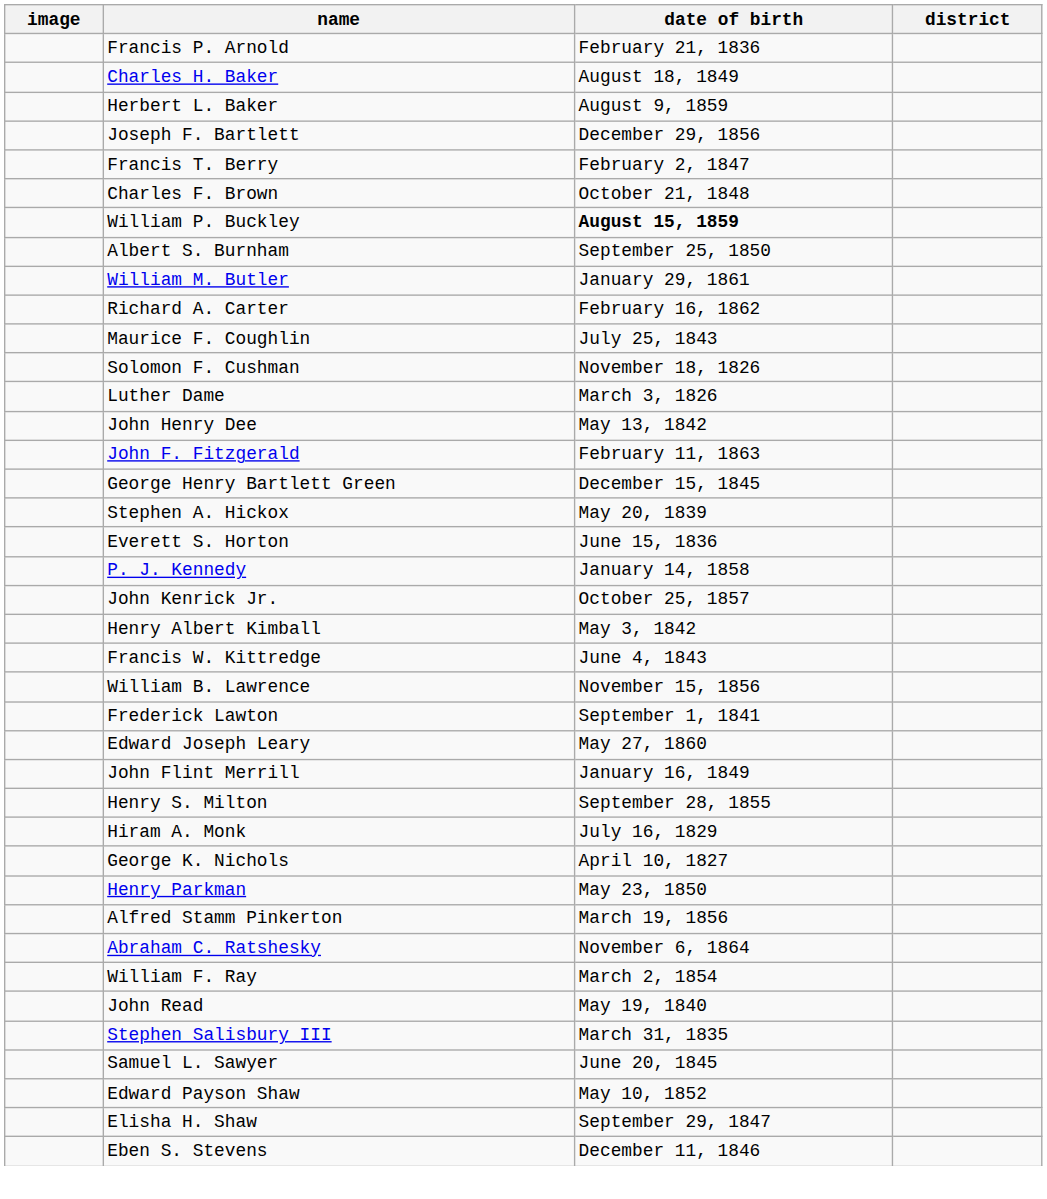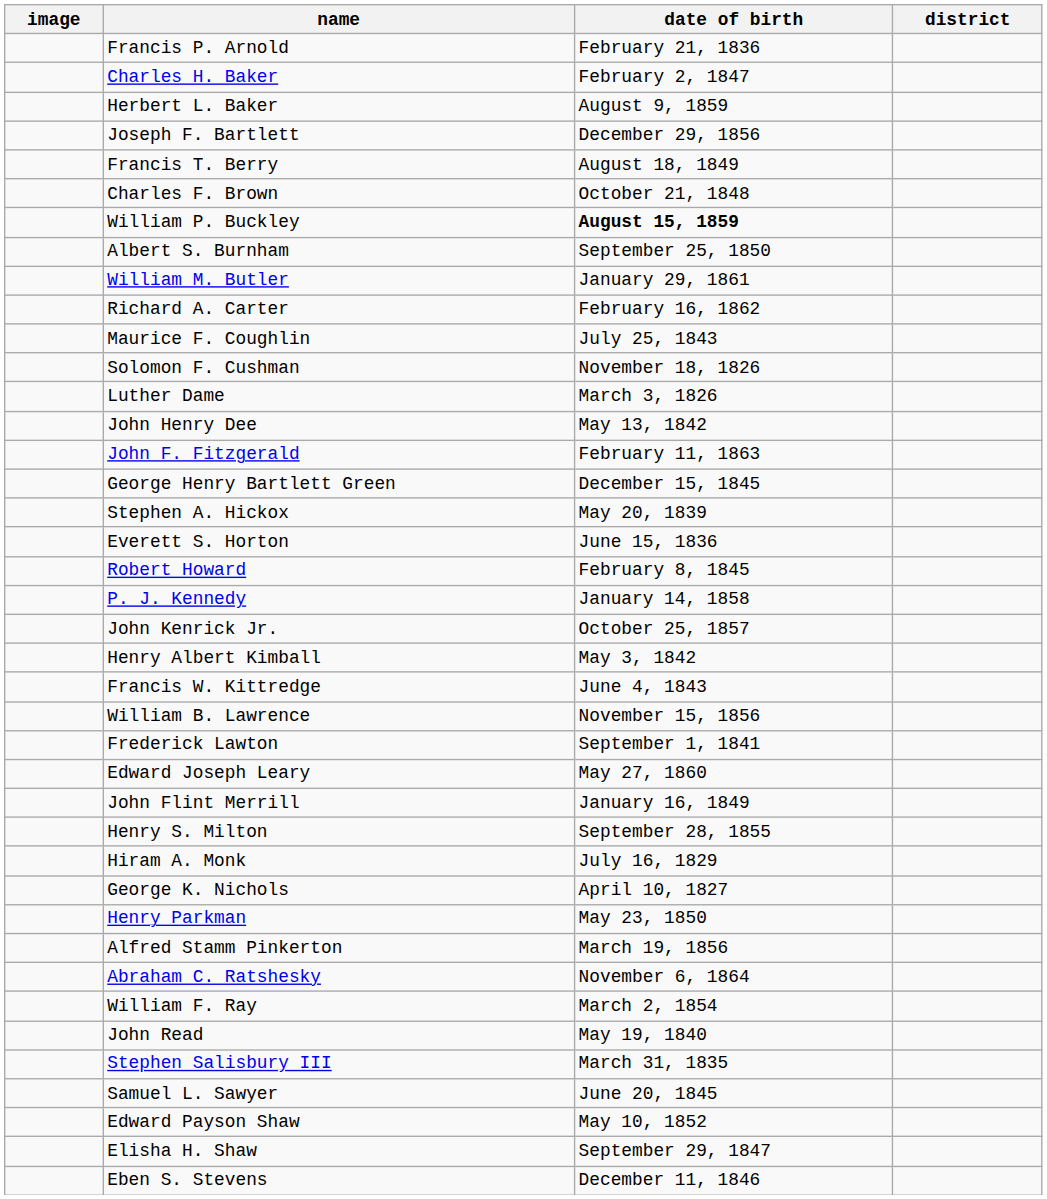 <table class='wikitable sortable' style="width:60%">
 <tr>
 <th>image</th>
 <th>name </th>
 <th data-sort-type=date>date of birth </th>
 <th>district</th>
 </tr>
 <tr>
 <td></td>
 <td>Francis P. Arnold</td>
 <td>February 21, 1836</td>
 <td></td>
 </tr>
 <tr>
 <td></td>
 <td><a href='#'>Charles H. Baker</a></td>
-<td>August 18, 1849</td>
+<td>February 2, 1847</td>
 <td></td>
 </tr>
 <tr>
 <td></td>
 <td>Herbert L. Baker</td>
 <td>August 9, 1859</td>
 <td></td>
 </tr>
 <tr>
 <td></td>
 <td>Joseph F. Bartlett</td>
 <td>December 29, 1856</td>
 <td></td>
 </tr>
 <tr>
 <td></td>
 <td>Francis T. Berry</td>
-<td>February 2, 1847</td>
+<td>August 18, 1849</td>
 <td></td>
 </tr>
 <tr>
 <td></td>
 <td>Charles F. Brown</td>
 <td>October 21, 1848</td>
 <td></td>
 </tr>
 <tr>
 <td></td>
 <td>William P. Buckley</td>
 <td><strong>August 15, 1859</strong></td>
 <td></td>
 </tr>
 <tr>
 <td></td>
 <td>Albert S. Burnham</td>
 <td>September 25, 1850</td>
 <td></td>
 </tr>
 <tr>
 <td></td>
 <td><a href='#'>William M. Butler</a></td>
 <td>January 29, 1861</td>
 <td></td>
 </tr>
 <tr>
 <td></td>
 <td>Richard A. Carter</td>
 <td>February 16, 1862</td>
 <td></td>
 </tr>
 <tr>
 <td></td>
 <td>Maurice F. Coughlin</td>
 <td>July 25, 1843</td>
 <td></td>
 </tr>
 <tr>
 <td></td>
 <td>Solomon F. Cushman</td>
 <td>November 18, 1826</td>
 <td></td>
 </tr>
 <tr>
 <td></td>
 <td>Luther Dame</td>
 <td>March 3, 1826</td>
 <td></td>
 </tr>
 <tr>
 <td></td>
 <td>John Henry Dee</td>
 <td>May 13, 1842</td>
 <td></td>
 </tr>
 <tr>
 <td></td>
 <td><a href='#'>John F. Fitzgerald</a></td>
 <td>February 11, 1863</td>
 <td></td>
 </tr>
 <tr>
 <td></td>
 <td>George Henry Bartlett Green</td>
 <td>December 15, 1845</td>
 <td></td>
 </tr>
 <tr>
 <td></td>
 <td>Stephen A. Hickox</td>
 <td>May 20, 1839</td>
 <td></td>
 </tr>
 <tr>
 <td></td>
 <td>Everett S. Horton</td>
 <td>June 15, 1836</td>
+<td></td>
+</tr>
+<tr>
+<td></td>
+<td><a href='#'>Robert Howard</a></td>
+<td>February 8, 1845</td>
 <td></td>
 </tr>
 <tr>
 <td></td>
 <td><a href='#'>P. J. Kennedy</a></td>
 <td>January 14, 1858</td>
 <td></td>
 </tr>
 <tr>
 <td></td>
 <td>John Kenrick Jr.</td>
 <td>October 25, 1857</td>
 <td></td>
 </tr>
 <tr>
 <td></td>
 <td>Henry Albert Kimball</td>
 <td>May 3, 1842</td>
 <td></td>
 </tr>
 <tr>
 <td></td>
 <td>Francis W. Kittredge</td>
 <td>June 4, 1843</td>
 <td></td>
 </tr>
 <tr>
 <td></td>
 <td>William B. Lawrence</td>
 <td>November 15, 1856</td>
 <td></td>
 </tr>
 <tr>
 <td></td>
 <td>Frederick Lawton</td>
 <td>September 1, 1841</td>
 <td></td>
 </tr>
 <tr>
 <td></td>
 <td>Edward Joseph Leary</td>
 <td>May 27, 1860</td>
 <td></td>
 </tr>
 <tr>
 <td></td>
 <td>John Flint Merrill</td>
 <td>January 16, 1849</td>
 <td></td>
 </tr>
 <tr>
 <td></td>
 <td>Henry S. Milton</td>
 <td>September 28, 1855</td>
 <td></td>
 </tr>
 <tr>
 <td></td>
 <td>Hiram A. Monk</td>
 <td>July 16, 1829</td>
 <td></td>
 </tr>
 <tr>
 <td></td>
 <td>George K. Nichols</td>
 <td>April 10, 1827</td>
 <td></td>
 </tr>
 <tr>
 <td></td>
 <td><a href='#'>Henry Parkman</a></td>
 <td>May 23, 1850</td>
 <td></td>
 </tr>
 <tr>
 <td></td>
 <td>Alfred Stamm Pinkerton</td>
 <td>March 19, 1856</td>
 <td></td>
 </tr>
 <tr>
 <td></td>
 <td><a href='#'>Abraham C. Ratshesky</a></td>
 <td>November 6, 1864</td>
 <td></td>
 </tr>
 <tr>
 <td></td>
 <td>William F. Ray</td>
 <td>March 2, 1854</td>
 <td></td>
 </tr>
 <tr>
 <td></td>
 <td>John Read</td>
 <td>May 19, 1840</td>
 <td></td>
 </tr>
 <tr>
 <td></td>
 <td><a href='#'>Stephen Salisbury III</a></td>
 <td>March 31, 1835</td>
 <td></td>
 </tr>
 <tr>
 <td></td>
 <td>Samuel L. Sawyer</td>
 <td>June 20, 1845</td>
 <td></td>
 </tr>
 <tr>
 <td></td>
 <td>Edward Payson Shaw</td>
 <td>May 10, 1852</td>
 <td></td>
 </tr>
 <tr>
 <td></td>
 <td>Elisha H. Shaw</td>
 <td>September 29, 1847</td>
 <td></td>
 </tr>
 <tr>
 <td></td>
 <td>Eben S. Stevens</td>
 <td>December 11, 1846</td>
 <td></td>
 </tr>
 </table>
